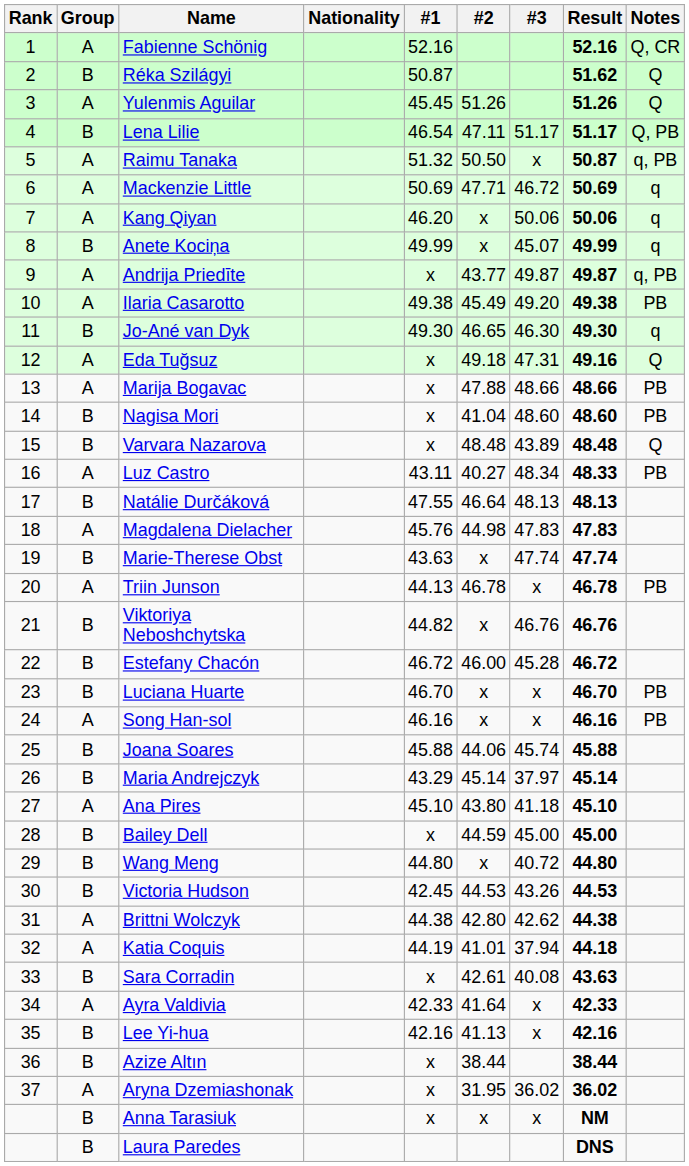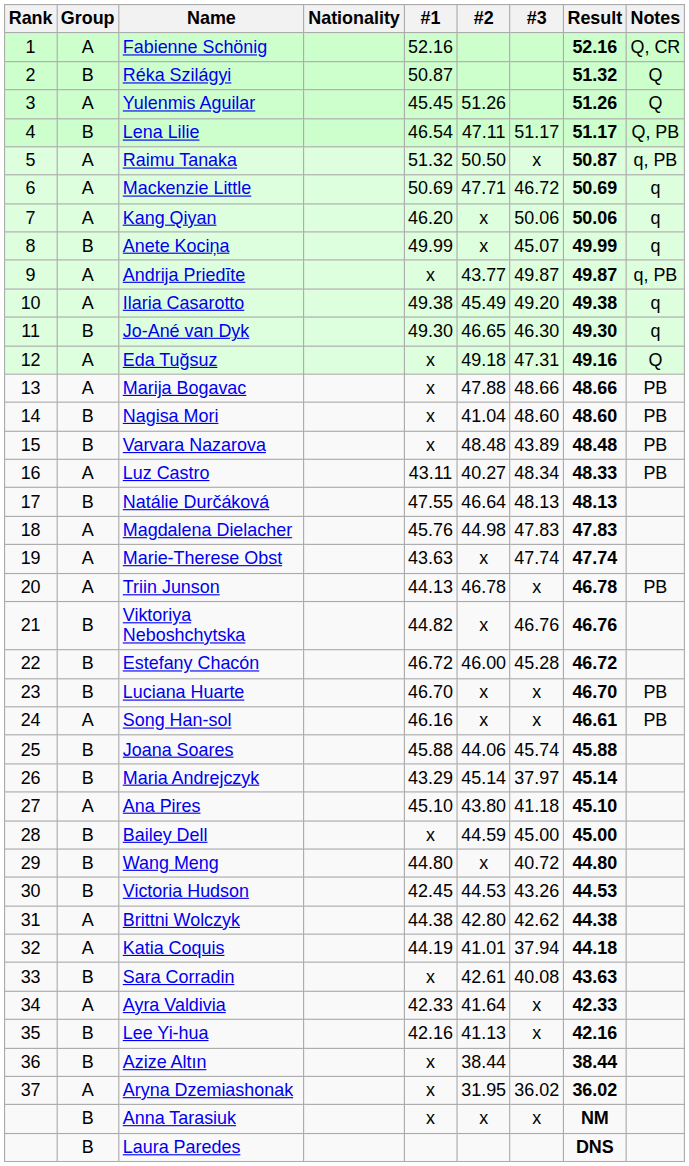 <table class="wikitable sortable" style="text-align:center">
 <tr>
 <th>Rank</th>
 <th>Group</th>
 <th>Name</th>
 <th>Nationality</th>
 <th>#1</th>
 <th>#2</th>
 <th>#3</th>
 <th>Result</th>
 <th>Notes</th>
 </tr>
 <tr bgcolor=ccffcc>
 <td>1</td>
 <td>A</td>
 <td align=left><a href='#'>Fabienne Schönig</a></td>
 <td align=left></td>
 <td>52.16</td>
 <td></td>
 <td></td>
 <td><strong>52.16</strong></td>
 <td>Q, CR</td>
 </tr>
 <tr bgcolor=ccffcc>
 <td>2</td>
 <td>B</td>
 <td align=left><a href='#'>Réka Szilágyi</a></td>
 <td align=left></td>
 <td>50.87</td>
 <td></td>
 <td></td>
-<td><strong>51.62</strong></td>
+<td><strong>51.32</strong></td>
 <td>Q</td>
 </tr>
 <tr bgcolor=ccffcc>
 <td>3</td>
 <td>A</td>
 <td align=left><a href='#'>Yulenmis Aguilar</a></td>
 <td align=left></td>
 <td>45.45</td>
 <td>51.26</td>
 <td></td>
 <td><strong>51.26</strong></td>
 <td>Q</td>
 </tr>
 <tr bgcolor=ccffcc>
 <td>4</td>
 <td>B</td>
 <td align=left><a href='#'>Lena Lilie</a></td>
 <td align=left></td>
 <td>46.54</td>
 <td>47.11</td>
 <td>51.17</td>
 <td><strong>51.17</strong></td>
 <td>Q, PB</td>
 </tr>
 <tr bgcolor=ddffdd>
 <td>5</td>
 <td>A</td>
 <td align=left><a href='#'>Raimu Tanaka</a></td>
 <td align=left></td>
 <td>51.32</td>
 <td>50.50</td>
 <td>x</td>
 <td><strong>50.87</strong></td>
 <td>q, PB</td>
 </tr>
 <tr bgcolor=ddffdd>
 <td>6</td>
 <td>A</td>
 <td align=left><a href='#'>Mackenzie Little</a></td>
 <td align=left></td>
 <td>50.69</td>
 <td>47.71</td>
 <td>46.72</td>
 <td><strong>50.69</strong></td>
 <td>q</td>
 </tr>
 <tr bgcolor=ddffdd>
 <td>7</td>
 <td>A</td>
 <td align=left><a href='#'>Kang Qiyan</a></td>
 <td align=left></td>
 <td>46.20</td>
 <td>x</td>
 <td>50.06</td>
 <td><strong>50.06</strong></td>
 <td>q</td>
 </tr>
 <tr bgcolor=ddffdd>
 <td>8</td>
 <td>B</td>
 <td align=left><a href='#'>Anete Kociņa</a></td>
 <td align=left></td>
 <td>49.99</td>
 <td>x</td>
 <td>45.07</td>
 <td><strong>49.99</strong></td>
 <td>q</td>
 </tr>
 <tr bgcolor=ddffdd>
 <td>9</td>
 <td>A</td>
 <td align=left><a href='#'>Andrija Priedīte</a></td>
 <td align=left></td>
 <td>x</td>
 <td>43.77</td>
 <td>49.87</td>
 <td><strong>49.87</strong></td>
 <td>q, PB</td>
 </tr>
 <tr bgcolor=ddffdd>
 <td>10</td>
 <td>A</td>
 <td align=left><a href='#'>Ilaria Casarotto</a></td>
 <td align=left></td>
 <td>49.38</td>
 <td>45.49</td>
 <td>49.20</td>
 <td><strong>49.38</strong></td>
-<td>PB</td>
+<td>q</td>
 </tr>
 <tr bgcolor=ddffdd>
 <td>11</td>
 <td>B</td>
 <td align=left><a href='#'>Jo-Ané van Dyk</a></td>
 <td align=left></td>
 <td>49.30</td>
 <td>46.65</td>
 <td>46.30</td>
 <td><strong>49.30</strong></td>
 <td>q</td>
 </tr>
 <tr bgcolor=ddffdd>
 <td>12</td>
 <td>A</td>
 <td align=left><a href='#'>Eda Tuğsuz</a></td>
 <td align=left></td>
 <td>x</td>
 <td>49.18</td>
 <td>47.31</td>
 <td><strong>49.16</strong></td>
 <td>Q</td>
 </tr>
 <tr>
 <td>13</td>
 <td>A</td>
 <td align=left><a href='#'>Marija Bogavac</a></td>
 <td align=left></td>
 <td>x</td>
 <td>47.88</td>
 <td>48.66</td>
 <td><strong>48.66</strong></td>
 <td>PB</td>
 </tr>
 <tr>
 <td>14</td>
 <td>B</td>
 <td align=left><a href='#'>Nagisa Mori</a></td>
 <td align=left></td>
 <td>x</td>
 <td>41.04</td>
 <td>48.60</td>
 <td><strong>48.60</strong></td>
 <td>PB</td>
 </tr>
 <tr>
 <td>15</td>
 <td>B</td>
 <td align=left><a href='#'>Varvara Nazarova</a></td>
 <td align=left></td>
 <td>x</td>
 <td>48.48</td>
 <td>43.89</td>
 <td><strong>48.48</strong></td>
-<td>Q</td>
+<td>PB</td>
 </tr>
 <tr>
 <td>16</td>
 <td>A</td>
 <td align=left><a href='#'>Luz Castro</a></td>
 <td align=left></td>
 <td>43.11</td>
 <td>40.27</td>
 <td>48.34</td>
 <td><strong>48.33</strong></td>
 <td>PB</td>
 </tr>
 <tr>
 <td>17</td>
 <td>B</td>
 <td align=left><a href='#'>Natálie Durčáková</a></td>
 <td align=left></td>
 <td>47.55</td>
 <td>46.64</td>
 <td>48.13</td>
 <td><strong>48.13</strong></td>
 <td></td>
 </tr>
 <tr>
 <td>18</td>
 <td>A</td>
 <td align=left><a href='#'>Magdalena Dielacher</a></td>
 <td align=left></td>
 <td>45.76</td>
 <td>44.98</td>
 <td>47.83</td>
 <td><strong>47.83</strong></td>
 <td></td>
 </tr>
 <tr>
 <td>19</td>
-<td>B</td>
+<td>A</td>
 <td align=left><a href='#'>Marie-Therese Obst</a></td>
 <td align=left></td>
 <td>43.63</td>
 <td>x</td>
 <td>47.74</td>
 <td><strong>47.74</strong></td>
 <td></td>
 </tr>
 <tr>
 <td>20</td>
 <td>A</td>
 <td align=left><a href='#'>Triin Junson</a></td>
 <td align=left></td>
 <td>44.13</td>
 <td>46.78</td>
 <td>x</td>
 <td><strong>46.78</strong></td>
 <td>PB</td>
 </tr>
 <tr>
 <td>21</td>
 <td>B</td>
 <td align=left><a href='#'>Viktoriya Neboshchytska</a></td>
 <td align=left></td>
 <td>44.82</td>
 <td>x</td>
 <td>46.76</td>
 <td><strong>46.76</strong></td>
 <td></td>
 </tr>
 <tr>
 <td>22</td>
 <td>B</td>
 <td align=left><a href='#'>Estefany Chacón</a></td>
 <td align=left></td>
 <td>46.72</td>
 <td>46.00</td>
 <td>45.28</td>
 <td><strong>46.72</strong></td>
 <td></td>
 </tr>
 <tr>
 <td>23</td>
 <td>B</td>
 <td align=left><a href='#'>Luciana Huarte</a></td>
 <td align=left></td>
 <td>46.70</td>
 <td>x</td>
 <td>x</td>
 <td><strong>46.70</strong></td>
 <td>PB</td>
 </tr>
 <tr>
 <td>24</td>
 <td>A</td>
 <td align=left><a href='#'>Song Han-sol</a></td>
 <td align=left></td>
 <td>46.16</td>
 <td>x</td>
 <td>x</td>
-<td><strong>46.16</strong></td>
+<td><strong>46.61</strong></td>
 <td>PB</td>
 </tr>
 <tr>
 <td>25</td>
 <td>B</td>
 <td align=left><a href='#'>Joana Soares</a></td>
 <td align=left></td>
 <td>45.88</td>
 <td>44.06</td>
 <td>45.74</td>
 <td><strong>45.88</strong></td>
 <td></td>
 </tr>
 <tr>
 <td>26</td>
 <td>B</td>
 <td align=left><a href='#'>Maria Andrejczyk</a></td>
 <td align=left></td>
 <td>43.29</td>
 <td>45.14</td>
 <td>37.97</td>
 <td><strong>45.14</strong></td>
 <td></td>
 </tr>
 <tr>
 <td>27</td>
 <td>A</td>
 <td align=left><a href='#'>Ana Pires</a></td>
 <td align=left></td>
 <td>45.10</td>
 <td>43.80</td>
 <td>41.18</td>
 <td><strong>45.10</strong></td>
 <td></td>
 </tr>
 <tr>
 <td>28</td>
 <td>B</td>
 <td align=left><a href='#'>Bailey Dell</a></td>
 <td align=left></td>
 <td>x</td>
 <td>44.59</td>
 <td>45.00</td>
 <td><strong>45.00</strong></td>
 <td></td>
 </tr>
 <tr>
 <td>29</td>
 <td>B</td>
 <td align=left><a href='#'>Wang Meng</a></td>
 <td align=left></td>
 <td>44.80</td>
 <td>x</td>
 <td>40.72</td>
 <td><strong>44.80</strong></td>
 <td></td>
 </tr>
 <tr>
 <td>30</td>
 <td>B</td>
 <td align=left><a href='#'>Victoria Hudson</a></td>
 <td align=left></td>
 <td>42.45</td>
 <td>44.53</td>
 <td>43.26</td>
 <td><strong>44.53</strong></td>
 <td></td>
 </tr>
 <tr>
 <td>31</td>
 <td>A</td>
 <td align=left><a href='#'>Brittni Wolczyk</a></td>
 <td align=left></td>
 <td>44.38</td>
 <td>42.80</td>
 <td>42.62</td>
 <td><strong>44.38</strong></td>
 <td></td>
 </tr>
 <tr>
 <td>32</td>
 <td>A</td>
 <td align=left><a href='#'>Katia Coquis</a></td>
 <td align=left></td>
 <td>44.19</td>
 <td>41.01</td>
 <td>37.94</td>
 <td><strong>44.18</strong></td>
 <td></td>
 </tr>
 <tr>
 <td>33</td>
 <td>B</td>
 <td align=left><a href='#'>Sara Corradin</a></td>
 <td align=left></td>
 <td>x</td>
 <td>42.61</td>
 <td>40.08</td>
 <td><strong>43.63</strong></td>
 <td></td>
 </tr>
 <tr>
 <td>34</td>
 <td>A</td>
 <td align=left><a href='#'>Ayra Valdivia</a></td>
 <td align=left></td>
 <td>42.33</td>
 <td>41.64</td>
 <td>x</td>
 <td><strong>42.33</strong></td>
 <td></td>
 </tr>
 <tr>
 <td>35</td>
 <td>B</td>
 <td align=left><a href='#'>Lee Yi-hua</a></td>
 <td align=left></td>
 <td>42.16</td>
 <td>41.13</td>
 <td>x</td>
 <td><strong>42.16</strong></td>
 <td></td>
 </tr>
 <tr>
 <td>36</td>
 <td>B</td>
 <td align=left><a href='#'>Azize Altın</a></td>
 <td align=left></td>
 <td>x</td>
 <td>38.44</td>
 <td></td>
 <td><strong>38.44</strong></td>
 <td></td>
 </tr>
 <tr>
 <td>37</td>
 <td>A</td>
 <td align=left><a href='#'>Aryna Dzemiashonak</a></td>
 <td align=left></td>
 <td>x</td>
 <td>31.95</td>
 <td>36.02</td>
 <td><strong>36.02</strong></td>
 <td></td>
 </tr>
 <tr>
 <td></td>
 <td>B</td>
 <td align=left><a href='#'>Anna Tarasiuk</a></td>
 <td align=left></td>
 <td>x</td>
 <td>x</td>
 <td>x</td>
 <td><strong>NM</strong></td>
 <td></td>
 </tr>
 <tr>
 <td></td>
 <td>B</td>
 <td align=left><a href='#'>Laura Paredes</a></td>
 <td align=left></td>
 <td></td>
 <td></td>
 <td></td>
 <td><strong>DNS</strong></td>
 <td></td>
 </tr>
 </table>
